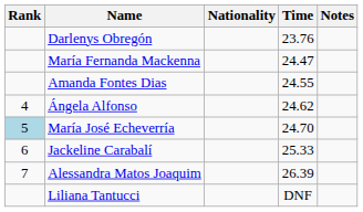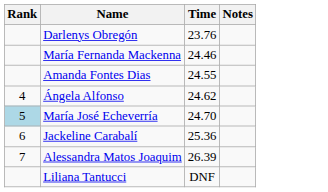 <table class="wikitable sortable" style="text-align:center">
 <tr>
 <th>Rank</th>
 <th>Name</th>
-<th>Nationality</th>
 <th>Time</th>
 <th>Notes</th>
 </tr>
 <tr>
 <td align=center></td>
 <td align=left><a href='#'>Darlenys Obregón</a></td>
-<td align=left></td>
 <td>23.76</td>
 <td></td>
 </tr>
 <tr>
 <td align=center></td>
 <td align=left><a href='#'>María Fernanda Mackenna</a></td>
-<td align=left></td>
-<td>24.47</td>
+<td>24.46</td>
 <td></td>
 </tr>
 <tr>
 <td align=center></td>
 <td align=left><a href='#'>Amanda Fontes Dias</a></td>
-<td align=left></td>
 <td>24.55</td>
 <td></td>
 </tr>
 <tr>
 <td align=center>4</td>
 <td align=left><a href='#'>Ángela Alfonso</a></td>
-<td align=left></td>
 <td>24.62</td>
 <td></td>
 </tr>
 <tr>
 <td align=center style="background: lightblue;">5</td>
 <td align=left><a href='#'>María José Echeverría</a></td>
-<td align=left></td>
 <td>24.70</td>
 <td></td>
 </tr>
 <tr>
 <td align=center>6</td>
 <td align=left><a href='#'>Jackeline Carabalí</a></td>
-<td align=left></td>
-<td>25.33</td>
+<td>25.36</td>
 <td></td>
 </tr>
 <tr>
 <td align=center>7</td>
 <td align=left><a href='#'>Alessandra Matos Joaquim</a></td>
-<td align=left></td>
 <td>26.39</td>
 <td></td>
 </tr>
 <tr>
 <td align=center></td>
 <td align=left><a href='#'>Liliana Tantucci</a></td>
-<td align=left></td>
 <td>DNF</td>
 <td></td>
 </tr>
 </table>
